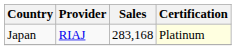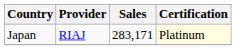 <table class="wikitable" border="1">
 <tr>
 <th>Country</th>
 <th>Provider</th>
 <th>Sales</th>
 <th>Certification</th>
 </tr>
 <tr>
 <td>Japan</td>
 <td><a href='#'>RIAJ</a></td>
-<td>283,168</td>
+<td>283,171</td>
 <td style="background: lightyellow;">Platinum</td>
 </tr>
 <tr>
 </tr>
 </table>
